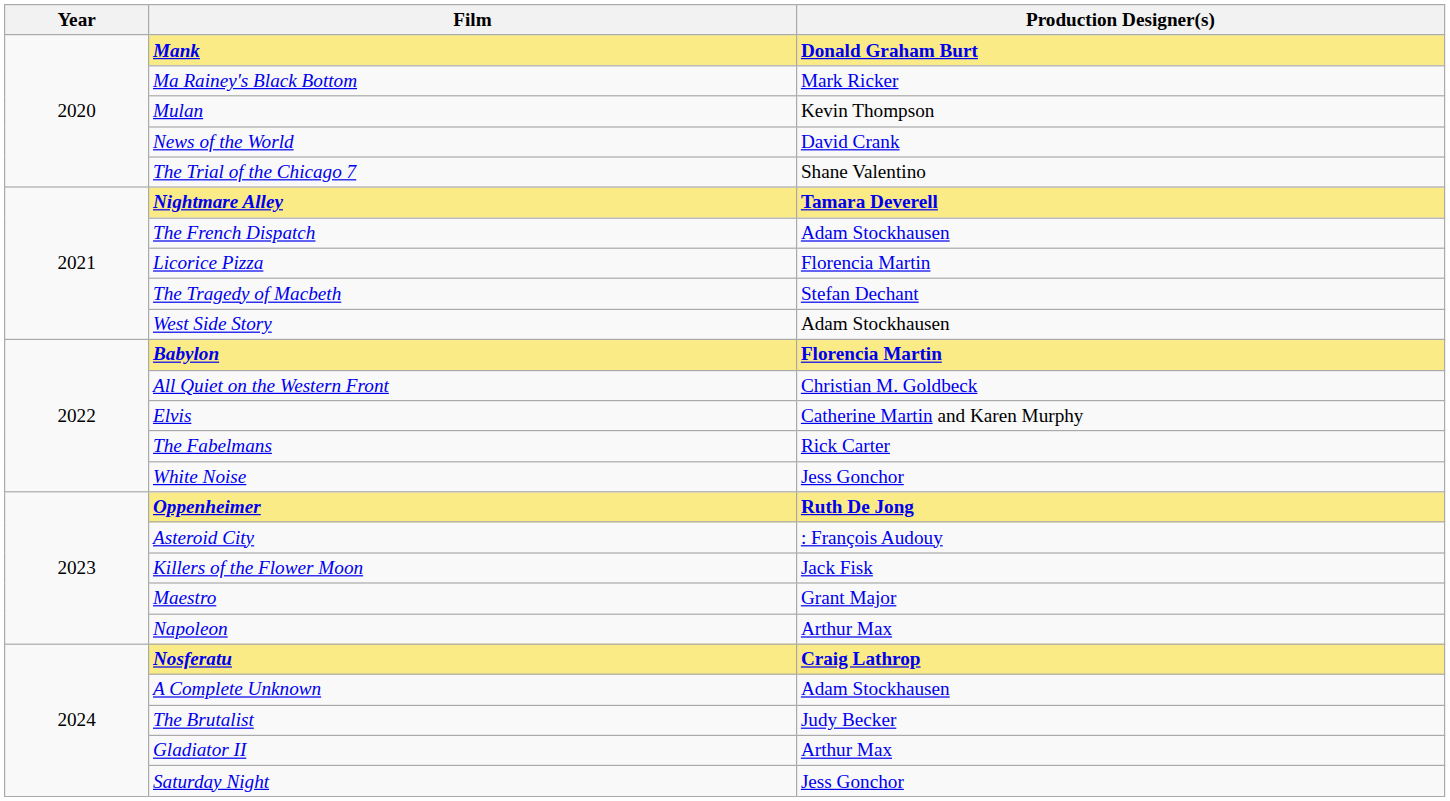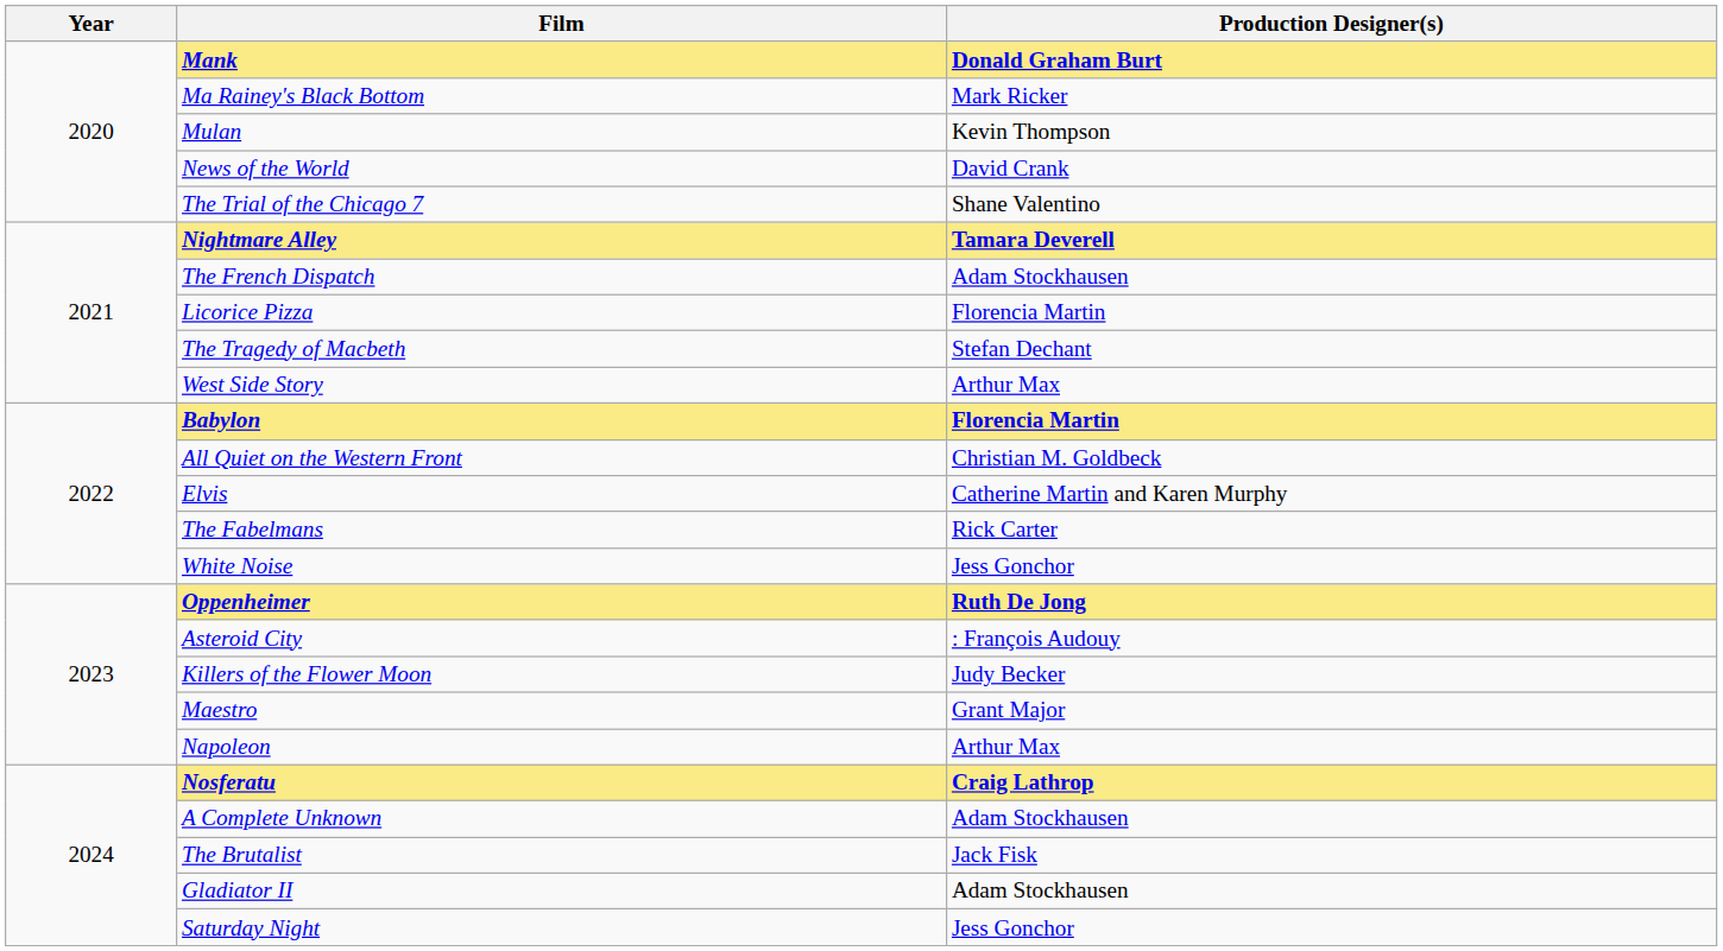 <table class="wikitable" width="95%" cellpadding="5">
 <tr>
 <th width="10%">Year</th>
 <th width="45%">Film</th>
 <th width="45%">Production Designer(s)</th>
 </tr>
 <tr>
 <td rowspan="5" style="text-align:center;">2020<br></td>
 <td style="background:#FAEB86;"><strong><em><a href='#'>Mank</a></em></strong></td>
 <td style="background:#FAEB86;"><strong><a href='#'>Donald Graham Burt</a></strong></td>
 </tr>
 <tr>
 <td><em><a href='#'>Ma Rainey's Black Bottom</a></em></td>
 <td><a href='#'>Mark Ricker</a></td>
 </tr>
 <tr>
 <td><em><a href='#'>Mulan</a></em></td>
 <td>Kevin Thompson</td>
 </tr>
 <tr>
 <td><em><a href='#'>News of the World</a></em></td>
 <td><a href='#'>David Crank</a></td>
 </tr>
 <tr>
 <td><em><a href='#'>The Trial of the Chicago 7</a></em></td>
 <td>Shane Valentino</td>
 </tr>
 <tr>
 <td rowspan="5" style="text-align:center;">2021<br></td>
 <td style="background:#FAEB86;"><strong><em><a href='#'>Nightmare Alley</a></em></strong></td>
 <td style="background:#FAEB86;"><strong><a href='#'>Tamara Deverell</a></strong></td>
 </tr>
 <tr>
 <td><em><a href='#'>The French Dispatch</a></em></td>
 <td><a href='#'>Adam Stockhausen</a></td>
 </tr>
 <tr>
 <td><em><a href='#'>Licorice Pizza</a></em></td>
 <td><a href='#'>Florencia Martin</a></td>
 </tr>
 <tr>
 <td><em><a href='#'>The Tragedy of Macbeth</a></em></td>
 <td><a href='#'>Stefan Dechant</a></td>
 </tr>
 <tr>
 <td><em><a href='#'>West Side Story</a></em></td>
-<td>Adam Stockhausen</td>
+<td><a href='#'>Arthur Max</a></td>
 </tr>
 <tr>
 <td rowspan="5" style="text-align:center;">2022<br></td>
 <td style="background:#FAEB86;"><strong><em><a href='#'>Babylon</a></em></strong></td>
 <td style="background:#FAEB86;"><strong><a href='#'>Florencia Martin</a></strong></td>
 </tr>
 <tr>
 <td><em><a href='#'>All Quiet on the Western Front</a></em></td>
 <td><a href='#'>Christian M. Goldbeck</a></td>
 </tr>
 <tr>
 <td><em><a href='#'>Elvis</a></em></td>
 <td><a href='#'>Catherine Martin</a> and Karen Murphy</td>
 </tr>
 <tr>
 <td><em><a href='#'>The Fabelmans</a></em></td>
 <td><a href='#'>Rick Carter</a></td>
 </tr>
 <tr>
 <td><em><a href='#'>White Noise</a></em></td>
 <td><a href='#'>Jess Gonchor</a></td>
 </tr>
 <tr>
 <td rowspan="5" style="text-align:center;">2023<br></td>
 <td style="background:#FAEB86;"><strong><em><a href='#'>Oppenheimer</a></em></strong></td>
 <td style="background:#FAEB86;"><strong><a href='#'>Ruth De Jong</a></strong></td>
 </tr>
 <tr>
 <td><em><a href='#'>Asteroid City</a></em></td>
 <td><a href='#'>: François Audouy</a></td>
 </tr>
 <tr>
 <td><em><a href='#'>Killers of the Flower Moon</a></em></td>
-<td><a href='#'>Jack Fisk</a></td>
+<td><a href='#'>Judy Becker</a></td>
 </tr>
 <tr>
 <td><em><a href='#'>Maestro</a></em></td>
 <td><a href='#'>Grant Major</a></td>
 </tr>
 <tr>
 <td><em><a href='#'>Napoleon</a></em></td>
 <td><a href='#'>Arthur Max</a></td>
 </tr>
 <tr>
 <td rowspan="5" style="text-align:center;">2024<br></td>
 <td style="background:#FAEB86;"><strong><em><a href='#'>Nosferatu</a></em></strong></td>
 <td style="background:#FAEB86;"><strong><a href='#'>Craig Lathrop</a></strong></td>
 </tr>
 <tr>
 <td><em><a href='#'>A Complete Unknown</a></em></td>
 <td><a href='#'>Adam Stockhausen</a></td>
 </tr>
 <tr>
 <td><em><a href='#'>The Brutalist</a></em></td>
-<td><a href='#'>Judy Becker</a></td>
+<td><a href='#'>Jack Fisk</a></td>
 </tr>
 <tr>
 <td><em><a href='#'>Gladiator II</a></em></td>
-<td><a href='#'>Arthur Max</a></td>
+<td>Adam Stockhausen</td>
 </tr>
 <tr>
 <td><em><a href='#'>Saturday Night</a></em></td>
 <td><a href='#'>Jess Gonchor</a></td>
 </tr>
 </table>
